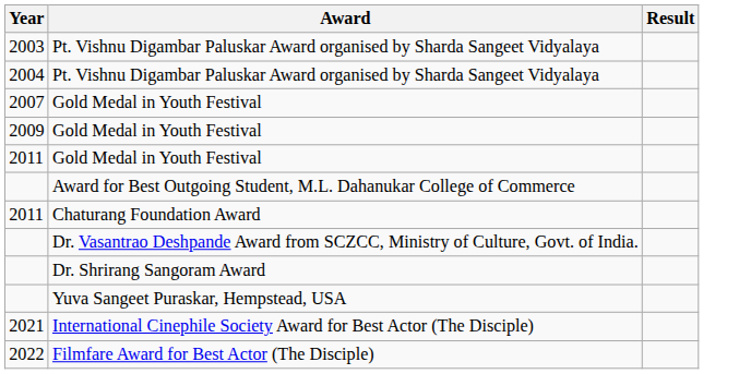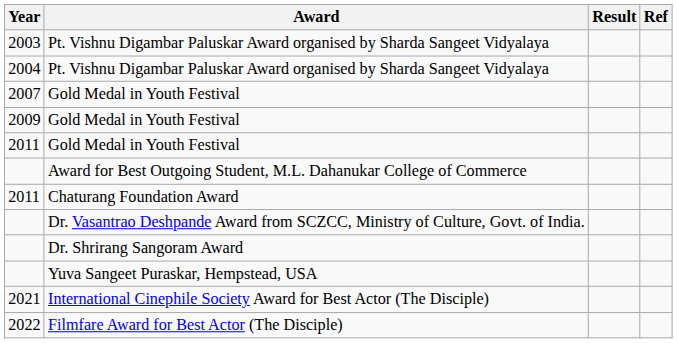 <table class="wikitable sortable">
 <tr>
 <th>Year</th>
 <th>Award</th>
 <th>Result</th>
+<th>Ref</th>
 </tr>
 <tr>
 <td>2003</td>
 <td>Pt. Vishnu Digambar Paluskar Award organised by Sharda Sangeet Vidyalaya</td>
+<td></td>
 <td></td>
 </tr>
 <tr>
 <td>2004</td>
 <td>Pt. Vishnu Digambar Paluskar Award organised by Sharda Sangeet Vidyalaya</td>
 <td></td>
+<td></td>
 </tr>
 <tr>
 <td>2007</td>
 <td>Gold Medal in Youth Festival</td>
+<td></td>
 <td></td>
 </tr>
 <tr>
 <td>2009</td>
 <td>Gold Medal in Youth Festival</td>
 <td></td>
+<td></td>
 </tr>
 <tr>
 <td>2011</td>
 <td>Gold Medal in Youth Festival</td>
+<td></td>
 <td></td>
 </tr>
 <tr>
 <td></td>
 <td>Award for Best Outgoing Student, M.L. Dahanukar College of Commerce</td>
 <td></td>
+<td></td>
 </tr>
 <tr>
 <td>2011</td>
 <td>Chaturang Foundation Award</td>
+<td></td>
 <td></td>
 </tr>
 <tr>
 <td></td>
 <td>Dr. <a href='#'>Vasantrao Deshpande</a> Award from SCZCC, Ministry of Culture, Govt. of India.</td>
 <td></td>
+<td></td>
 </tr>
 <tr>
 <td></td>
 <td>Dr. Shrirang Sangoram Award</td>
+<td></td>
 <td></td>
 </tr>
 <tr>
 <td></td>
 <td>Yuva Sangeet Puraskar, Hempstead, USA</td>
 <td></td>
+<td></td>
 </tr>
 <tr>
 <td>2021</td>
 <td><a href='#'>International Cinephile Society</a> Award for Best Actor (The Disciple)</td>
+<td></td>
 <td></td>
 </tr>
 <tr>
 <td>2022</td>
 <td><a href='#'>Filmfare Award for Best Actor</a> (The Disciple)</td>
 <td></td>
+<td></td>
 </tr>
 </table>
